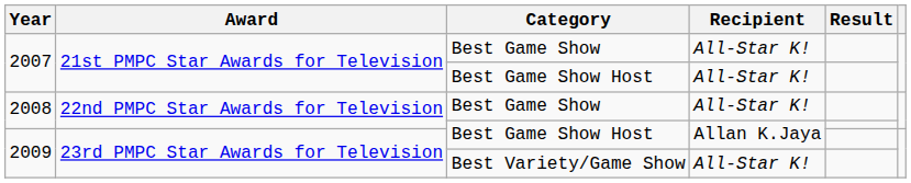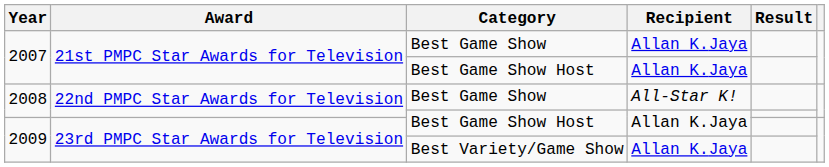 <table class="wikitable">
 <tr>
 <th>Year</th>
 <th>Award</th>
 <th>Category</th>
 <th>Recipient</th>
 <th>Result</th>
 <th></th>
 </tr>
 <tr>
 <td rowspan=2>2007</td>
 <td rowspan=2><a href='#'>21st PMPC Star Awards for Television</a></td>
 <td>Best Game Show</td>
-<td><em>All-Star K!</em></td>
+<td><a href='#'>Allan K.</a><a href='#'>Jaya</a></td>
 <td></td>
 <td rowspan=2></td>
 </tr>
 <tr>
 <td>Best Game Show Host</td>
-<td><em>All-Star K!</em></td>
+<td><a href='#'>Allan K.</a><a href='#'>Jaya</a></td>
 <td></td>
 </tr>
 <tr>
 <td rowspan=2>2008</td>
 <td rowspan=2><a href='#'>22nd PMPC Star Awards for Television</a></td>
 <td>Best Game Show</td>
 <td><em>All-Star K!</em></td>
 <td></td>
 <td rowspan=2></td>
 </tr>
 <tr>
 <td rowspan=2>Best Game Show Host</td>
 <td rowspan=2>Allan K.Jaya</td>
 <td></td>
 </tr>
 <tr>
 <td rowspan=2>2009</td>
 <td rowspan=2><a href='#'>23rd PMPC Star Awards for Television</a></td>
 <td></td>
 <td rowspan=2></td>
 </tr>
 <tr>
 <td>Best Variety/Game Show</td>
-<td><em>All-Star K!</em></td>
+<td><a href='#'>Allan K.</a><a href='#'>Jaya</a></td>
 <td></td>
 </tr>
 </table>
